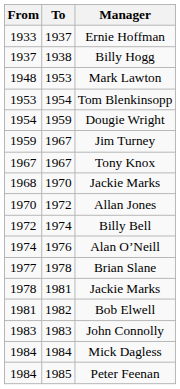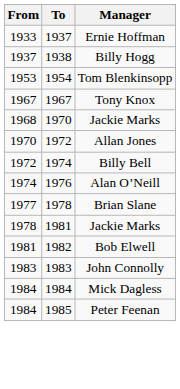 <table class="wikitable" style="text-align: center">
 <tr>
 <th>From</th>
 <th>To</th>
 <th>Manager</th>
 </tr>
 <tr>
 <td>1933</td>
 <td>1937</td>
 <td>Ernie Hoffman</td>
 </tr>
 <tr>
 <td>1937</td>
 <td>1938</td>
 <td>Billy Hogg</td>
 </tr>
 <tr>
-<td>1948</td>
-<td>1953</td>
-<td>Mark Lawton</td>
-</tr>
-<tr>
 <td>1953</td>
 <td>1954</td>
 <td>Tom Blenkinsopp</td>
-</tr>
-<tr>
-<td>1954</td>
-<td>1959</td>
-<td>Dougie Wright</td>
-</tr>
-<tr>
-<td>1959</td>
-<td>1967</td>
-<td>Jim Turney</td>
 </tr>
 <tr>
 <td>1967</td>
 <td>1967</td>
 <td>Tony Knox</td>
 </tr>
 <tr>
 <td>1968</td>
 <td>1970</td>
 <td>Jackie Marks</td>
 </tr>
 <tr>
 <td>1970</td>
 <td>1972</td>
 <td>Allan Jones</td>
 </tr>
 <tr>
 <td>1972</td>
 <td>1974</td>
 <td>Billy Bell</td>
 </tr>
 <tr>
 <td>1974</td>
 <td>1976</td>
 <td>Alan O’Neill</td>
 </tr>
 <tr>
 <td>1977</td>
 <td>1978</td>
 <td>Brian Slane</td>
 </tr>
 <tr>
 <td>1978</td>
 <td>1981</td>
 <td>Jackie Marks</td>
 </tr>
 <tr>
 <td>1981</td>
 <td>1982</td>
 <td>Bob Elwell</td>
 </tr>
 <tr>
 <td>1983</td>
 <td>1983</td>
 <td>John Connolly</td>
 </tr>
 <tr>
 <td>1984</td>
 <td>1984</td>
 <td>Mick Dagless</td>
 </tr>
 <tr>
 <td>1984</td>
 <td>1985</td>
 <td>Peter Feenan</td>
 </tr>
 </table>
